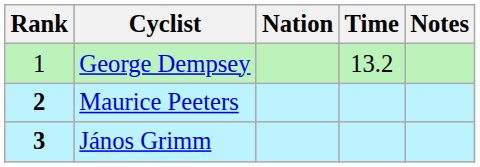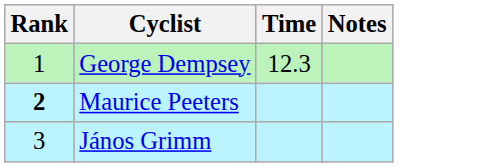 <table class="wikitable sortable" style="text-align:center">
 <tr>
 <th>Rank</th>
 <th>Cyclist</th>
-<th>Nation</th>
 <th>Time</th>
 <th>Notes</th>
 </tr>
 <tr bgcolor=bbf3bb>
 <td>1</td>
 <td align=left><a href='#'>George Dempsey</a></td>
-<td align=left></td>
-<td>13.2</td>
+<td>12.3</td>
 <td></td>
 </tr>
 <tr bgcolor=bbf3ff>
 <td><strong>2</strong></td>
 <td align=left><a href='#'>Maurice Peeters</a></td>
-<td align=left></td>
 <td></td>
 <td></td>
 </tr>
 <tr bgcolor=bbf3ff>
-<td><strong>3</strong></td>
+<td>3</td>
 <td align=left><a href='#'>János Grimm</a></td>
-<td align=left></td>
 <td></td>
 <td></td>
 </tr>
 </table>
